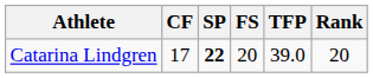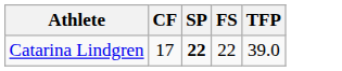 <table class="wikitable" border="1" style="font-size:90%">
 <tr>
 <th>Athlete</th>
 <th>CF</th>
 <th>SP</th>
 <th>FS</th>
 <th>TFP</th>
-<th>Rank</th>
 </tr>
 <tr align=center>
 <td align=left><a href='#'>Catarina Lindgren</a></td>
 <td>17</td>
 <td><strong>22</strong></td>
-<td>20</td>
+<td>22</td>
 <td>39.0</td>
-<td>20</td>
 </tr>
 </table>
